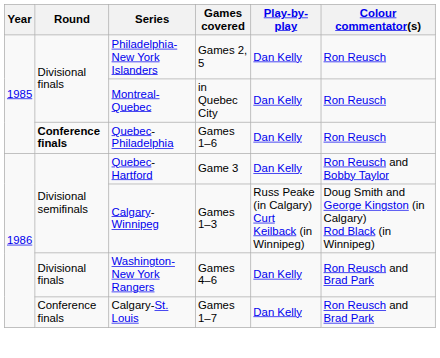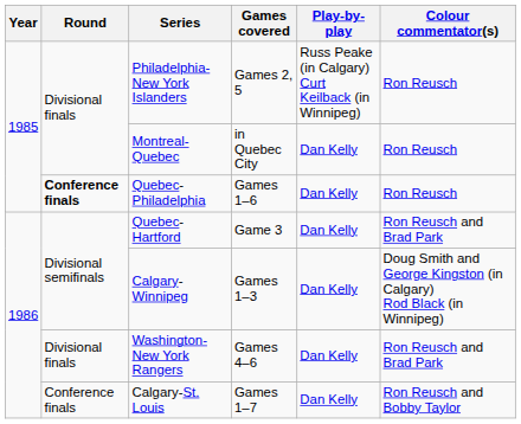 <table class="wikitable">
 <tr>
 <th>Year</th>
 <th>Round</th>
 <th>Series</th>
 <th>Games covered</th>
 <th><a href='#'>Play-by-play</a></th>
 <th><a href='#'>Colour commentator</a>(s)</th>
 </tr>
 <tr>
 <td rowspan=3><a href='#'>1985</a></td>
 <td rowspan=2>Divisional finals</td>
 <td><a href='#'>Philadelphia-New York Islanders</a></td>
 <td>Games 2, 5</td>
-<td><a href='#'>Dan Kelly</a></td>
+<td>Russ Peake (in Calgary)<br><a href='#'>Curt Keilback</a> (in Winnipeg)</td>
 <td><a href='#'>Ron Reusch</a></td>
 </tr>
 <tr>
 <td><a href='#'>Montreal-Quebec</a></td>
 <td>in Quebec City</td>
 <td><a href='#'>Dan Kelly</a></td>
 <td><a href='#'>Ron Reusch</a></td>
 </tr>
 <tr>
 <td><strong>Conference finals</strong></td>
 <td><a href='#'>Quebec</a>-<a href='#'>Philadelphia</a></td>
 <td>Games 1–6</td>
 <td><a href='#'>Dan Kelly</a></td>
 <td><a href='#'>Ron Reusch</a></td>
 </tr>
 <tr>
 <td rowspan=4><a href='#'>1986</a></td>
 <td rowspan=2>Divisional semifinals</td>
 <td><a href='#'>Quebec</a>-<a href='#'>Hartford</a></td>
 <td>Game 3</td>
 <td><a href='#'>Dan Kelly</a></td>
-<td><a href='#'>Ron Reusch</a> and <a href='#'>Bobby Taylor</a></td>
+<td><a href='#'>Ron Reusch</a> and <a href='#'>Brad Park</a></td>
 </tr>
 <tr>
 <td><a href='#'>Calgary</a>-<a href='#'>Winnipeg</a></td>
 <td>Games 1–3</td>
-<td>Russ Peake (in Calgary)<br><a href='#'>Curt Keilback</a> (in Winnipeg)</td>
+<td><a href='#'>Dan Kelly</a></td>
 <td>Doug Smith and <a href='#'>George Kingston</a> (in Calgary)<br><a href='#'>Rod Black</a> (in Winnipeg)</td>
 </tr>
 <tr>
 <td>Divisional finals</td>
 <td><a href='#'>Washington-New York Rangers</a></td>
 <td>Games 4–6</td>
 <td><a href='#'>Dan Kelly</a></td>
 <td><a href='#'>Ron Reusch</a> and <a href='#'>Brad Park</a></td>
 </tr>
 <tr>
 <td>Conference finals</td>
 <td>Calgary-<a href='#'>St. Louis</a></td>
 <td>Games 1–7</td>
 <td><a href='#'>Dan Kelly</a></td>
-<td><a href='#'>Ron Reusch</a> and <a href='#'>Brad Park</a></td>
+<td><a href='#'>Ron Reusch</a> and <a href='#'>Bobby Taylor</a></td>
 </tr>
 </table>
